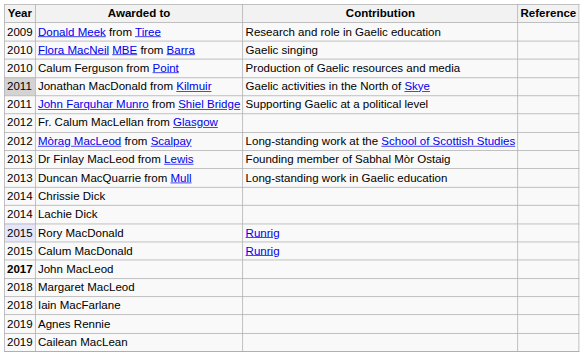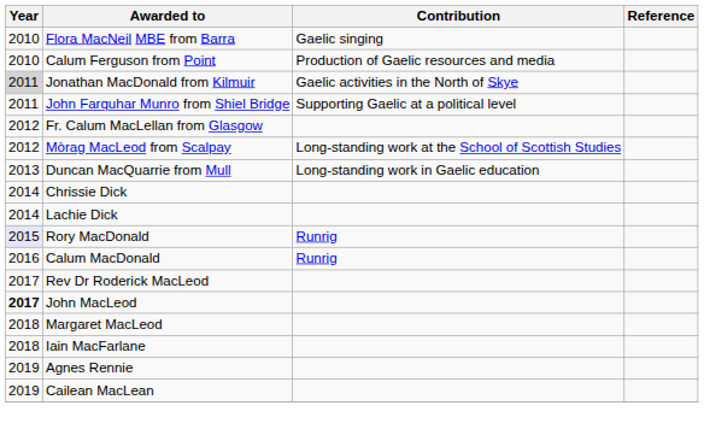 <table class="wikitable sortable">
 <tr>
 <th>Year</th>
 <th>Awarded to</th>
 <th>Contribution</th>
 <th>Reference</th>
-</tr>
-<tr>
-<td>2009</td>
-<td><a href='#'>Donald Meek</a> from <a href='#'>Tiree</a></td>
-<td>Research and role in Gaelic education</td>
-<td></td>
 </tr>
 <tr>
 <td>2010</td>
 <td><a href='#'>Flora MacNeil</a> <a href='#'>MBE</a> from <a href='#'>Barra</a></td>
 <td>Gaelic singing</td>
 <td></td>
 </tr>
 <tr>
 <td>2010</td>
 <td>Calum Ferguson from <a href='#'>Point</a></td>
 <td>Production of Gaelic resources and media</td>
 <td></td>
 </tr>
 <tr>
 <td style="background: lightgrey;">2011</td>
 <td>Jonathan MacDonald from <a href='#'>Kilmuir</a></td>
 <td>Gaelic activities in the North of <a href='#'>Skye</a></td>
 <td></td>
 </tr>
 <tr>
 <td>2011</td>
 <td><a href='#'>John Farquhar Munro</a> from <a href='#'>Shiel Bridge</a></td>
 <td>Supporting Gaelic at a political level</td>
 <td></td>
 </tr>
 <tr>
 <td>2012</td>
 <td>Fr. Calum MacLellan from <a href='#'>Glasgow</a></td>
 <td></td>
 <td></td>
 </tr>
 <tr>
 <td>2012</td>
 <td><a href='#'>Mòrag MacLeod</a> from <a href='#'>Scalpay</a></td>
 <td>Long-standing work at the <a href='#'>School of Scottish Studies</a></td>
 <td></td>
 </tr>
 <tr>
 <td>2013</td>
-<td>Dr Finlay MacLeod from <a href='#'>Lewis</a></td>
-<td>Founding member of Sabhal Mòr Ostaig</td>
-<td></td>
-</tr>
-<tr>
-<td>2013</td>
 <td>Duncan MacQuarrie from <a href='#'>Mull</a></td>
 <td>Long-standing work in Gaelic education</td>
 <td></td>
 </tr>
 <tr>
 <td>2014</td>
 <td>Chrissie Dick</td>
 <td></td>
 <td></td>
 </tr>
 <tr>
 <td>2014</td>
 <td>Lachie Dick</td>
 <td></td>
 <td></td>
 </tr>
 <tr>
 <td style="background: lavender;">2015</td>
 <td>Rory MacDonald</td>
 <td><a href='#'>Runrig</a></td>
 <td></td>
 </tr>
 <tr>
-<td>2015</td>
+<td>2016</td>
 <td>Calum MacDonald</td>
 <td><a href='#'>Runrig</a></td>
+<td></td>
+</tr>
+<tr>
+<td>2017</td>
+<td>Rev Dr Roderick MacLeod</td>
+<td></td>
 <td></td>
 </tr>
 <tr>
 <td><strong>2017</strong></td>
 <td>John MacLeod</td>
 <td></td>
 <td></td>
 </tr>
 <tr>
 <td>2018</td>
 <td>Margaret MacLeod</td>
 <td></td>
 <td></td>
 </tr>
 <tr>
 <td>2018</td>
 <td>Iain MacFarlane</td>
 <td></td>
 <td></td>
 </tr>
 <tr>
 <td>2019</td>
 <td>Agnes Rennie</td>
 <td></td>
 <td></td>
 </tr>
 <tr>
 <td>2019</td>
 <td>Cailean MacLean</td>
 <td></td>
 <td></td>
 </tr>
 <tr>
 </tr>
 </table>
